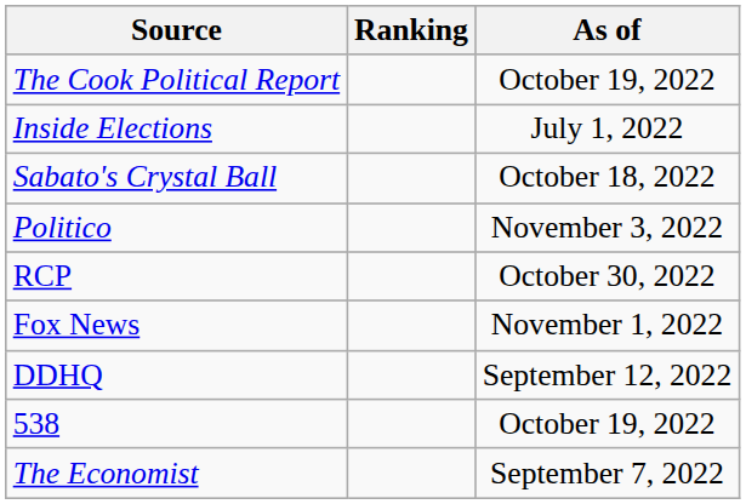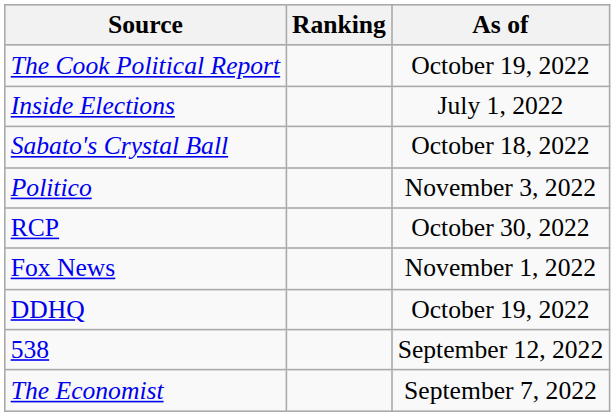 <table class="wikitable" style="text-align:center">
 <tr>
 <th>Source</th>
 <th>Ranking</th>
 <th>As of</th>
 </tr>
 <tr>
 <td align=left><em><a href='#'>The Cook Political Report</a></em></td>
 <td></td>
 <td>October 19, 2022</td>
 </tr>
 <tr>
 <td align=left><em><a href='#'>Inside Elections</a></em></td>
 <td></td>
 <td>July 1, 2022</td>
 </tr>
 <tr>
 <td align=left><em><a href='#'>Sabato's Crystal Ball</a></em></td>
 <td></td>
 <td>October 18, 2022</td>
 </tr>
 <tr>
 <td align="left"><em><a href='#'>Politico</a></em></td>
 <td></td>
 <td>November 3, 2022</td>
 </tr>
 <tr>
 <td align="left"><a href='#'>RCP</a></td>
 <td></td>
 <td>October 30, 2022</td>
 </tr>
 <tr>
 <td align=left><a href='#'>Fox News</a></td>
 <td></td>
 <td>November 1, 2022</td>
 </tr>
 <tr>
 <td align="left"><a href='#'>DDHQ</a></td>
 <td></td>
-<td>September 12, 2022</td>
+<td>October 19, 2022</td>
 </tr>
 <tr>
 <td align="left"><a href='#'>538</a></td>
 <td></td>
-<td>October 19, 2022</td>
+<td>September 12, 2022</td>
 </tr>
 <tr>
 <td align="left"><em><a href='#'>The Economist</a></em></td>
 <td></td>
 <td>September 7, 2022</td>
 </tr>
 </table>
